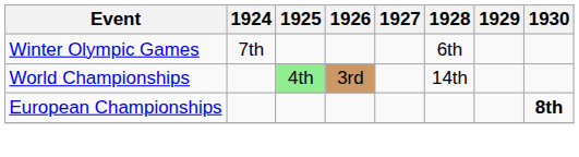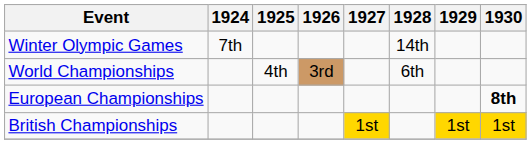 <table class="wikitable">
 <tr>
 <th>Event</th>
 <th>1924</th>
 <th>1925</th>
 <th>1926</th>
 <th>1927</th>
 <th>1928</th>
 <th>1929</th>
 <th>1930</th>
 </tr>
 <tr>
 <td><a href='#'>Winter Olympic Games</a></td>
 <td align="center">7th</td>
 <td></td>
 <td></td>
 <td></td>
-<td align="center">6th</td>
+<td align="center">14th</td>
 <td></td>
 <td></td>
 </tr>
 <tr>
 <td><a href='#'>World Championships</a></td>
 <td></td>
-<td align="center" style="background: lightgreen;">4th</td>
+<td align="center">4th</td>
 <td align="center" bgcolor="#cc9966">3rd</td>
 <td></td>
-<td align="center">14th</td>
+<td align="center">6th</td>
 <td></td>
 <td></td>
 </tr>
 <tr>
 <td><a href='#'>European Championships</a></td>
 <td></td>
 <td></td>
 <td></td>
 <td></td>
 <td></td>
 <td></td>
 <td align="center"><strong>8th</strong></td>
 </tr>
 <tr>
+<td><a href='#'>British Championships</a></td>
+<td></td>
+<td></td>
+<td></td>
+<td align="center" bgcolor="gold">1st</td>
+<td></td>
+<td align="center" bgcolor="gold">1st</td>
+<td align="center" bgcolor="gold">1st</td>
+</tr>
+<tr>
 </tr>
 </table>
